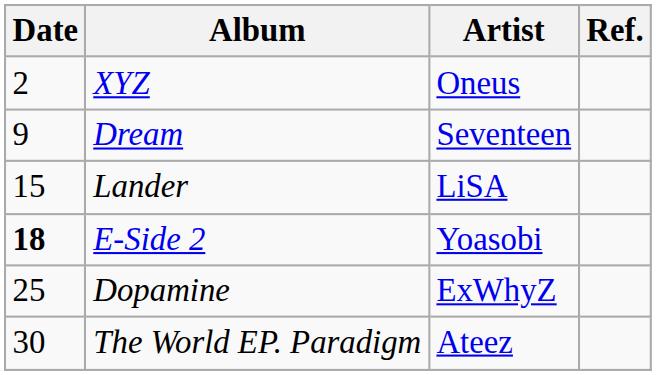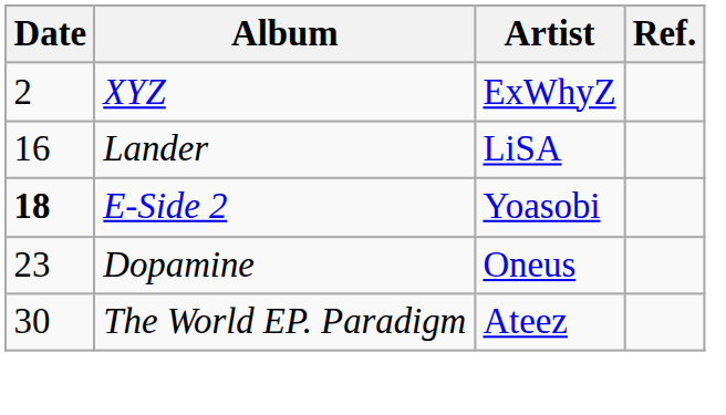 <table class="wikitable">
 <tr>
 <th>Date</th>
 <th>Album</th>
 <th>Artist</th>
 <th>Ref.</th>
 </tr>
 <tr>
 <td>2</td>
 <td><em><a href='#'>XYZ</a></em></td>
-<td><a href='#'>Oneus</a></td>
+<td><a href='#'>ExWhyZ</a></td>
 <td></td>
 </tr>
 <tr>
-<td>9</td>
-<td><em><a href='#'>Dream</a></em></td>
-<td><a href='#'>Seventeen</a></td>
-<td></td>
-</tr>
-<tr>
-<td>15</td>
+<td>16</td>
 <td><em>Lander</em></td>
 <td><a href='#'>LiSA</a></td>
 <td></td>
 </tr>
 <tr>
 <td><strong>18</strong></td>
 <td><em><a href='#'>E-Side 2</a></em></td>
 <td><a href='#'>Yoasobi</a></td>
 <td></td>
 </tr>
 <tr>
-<td>25</td>
+<td>23</td>
 <td><em>Dopamine</em></td>
-<td><a href='#'>ExWhyZ</a></td>
+<td><a href='#'>Oneus</a></td>
 <td></td>
 </tr>
 <tr>
 <td>30</td>
 <td><em>The World EP. Paradigm</em></td>
 <td><a href='#'>Ateez</a></td>
 <td></td>
 </tr>
 </table>
